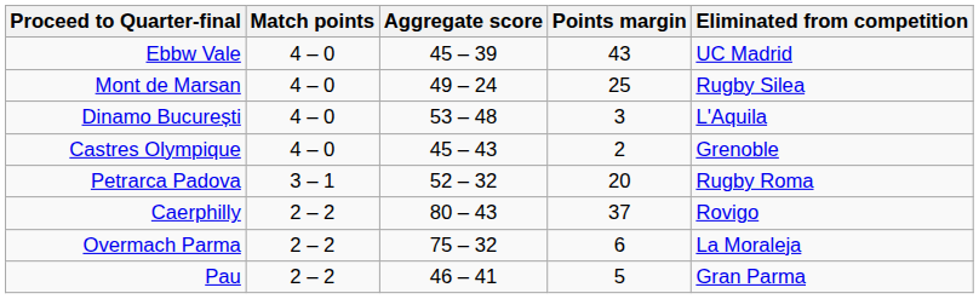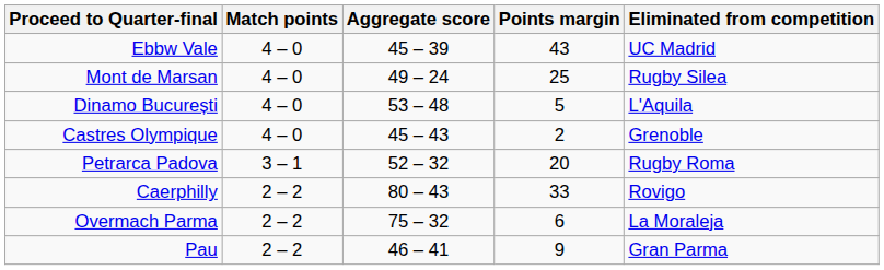 <table class="wikitable" style="text-align: center;">
 <tr>
 <th>Proceed to Quarter-final</th>
 <th>Match points</th>
 <th>Aggregate score</th>
 <th>Points margin</th>
 <th>Eliminated from competition</th>
 </tr>
 <tr>
 <td align="right"><a href='#'>Ebbw Vale</a> </td>
 <td>4 – 0</td>
 <td>45 – 39</td>
 <td>43</td>
 <td align="left"> <a href='#'>UC Madrid</a></td>
 </tr>
 <tr>
 <td align="right"><a href='#'>Mont de Marsan</a> </td>
 <td>4 – 0</td>
 <td>49 – 24</td>
 <td>25</td>
 <td align="left"> <a href='#'>Rugby Silea</a></td>
 </tr>
 <tr>
 <td align="right"><a href='#'>Dinamo București</a> </td>
 <td>4 – 0</td>
 <td>53 – 48</td>
-<td>3</td>
+<td>5</td>
 <td align="left"> <a href='#'>L'Aquila</a></td>
 </tr>
 <tr>
 <td align="right"><a href='#'>Castres Olympique</a> </td>
 <td>4 – 0</td>
 <td>45 – 43</td>
 <td>2</td>
 <td align="left"> <a href='#'>Grenoble</a></td>
 </tr>
 <tr>
 <td align="right"><a href='#'>Petrarca Padova</a> </td>
 <td>3 – 1</td>
 <td>52 – 32</td>
 <td>20</td>
 <td align="left"> <a href='#'>Rugby Roma</a></td>
 </tr>
 <tr>
 <td align="right"><a href='#'>Caerphilly</a> </td>
 <td>2 – 2</td>
 <td>80 – 43</td>
-<td>37</td>
+<td>33</td>
 <td align="left"> <a href='#'>Rovigo</a></td>
 </tr>
 <tr>
 <td align="right"><a href='#'>Overmach Parma</a> </td>
 <td>2 – 2</td>
 <td>75 – 32</td>
 <td>6</td>
 <td align="left"> <a href='#'>La Moraleja</a></td>
 </tr>
 <tr>
 <td align="right"><a href='#'>Pau</a> </td>
 <td>2 – 2</td>
 <td>46 – 41</td>
-<td>5</td>
+<td>9</td>
 <td align="left"> <a href='#'>Gran Parma</a></td>
 </tr>
 </table>
